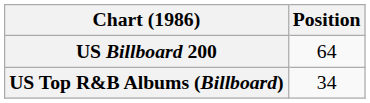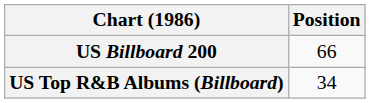 <table class="wikitable sortable plainrowheaders" style="text-align:center">
 <tr>
 <th scope="col">Chart (1986)</th>
 <th scope="col">Position</th>
 </tr>
 <tr>
 <th scope="row">US <em>Billboard</em> 200</th>
-<td>64</td>
+<td>66</td>
 </tr>
 <tr>
 <th scope="row">US Top R&B Albums (<em>Billboard</em>)</th>
 <td>34</td>
 </tr>
 </table>
